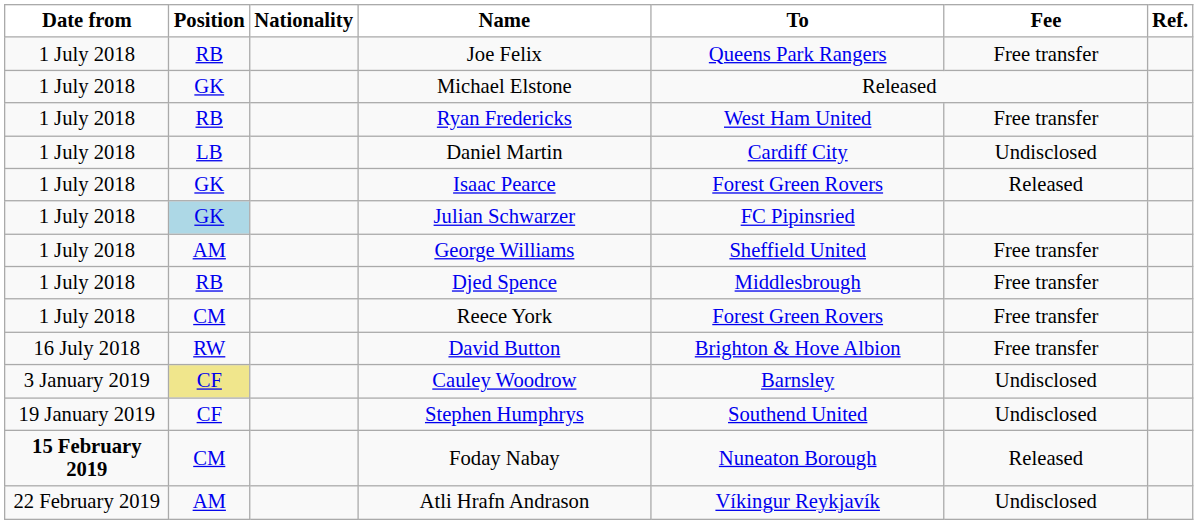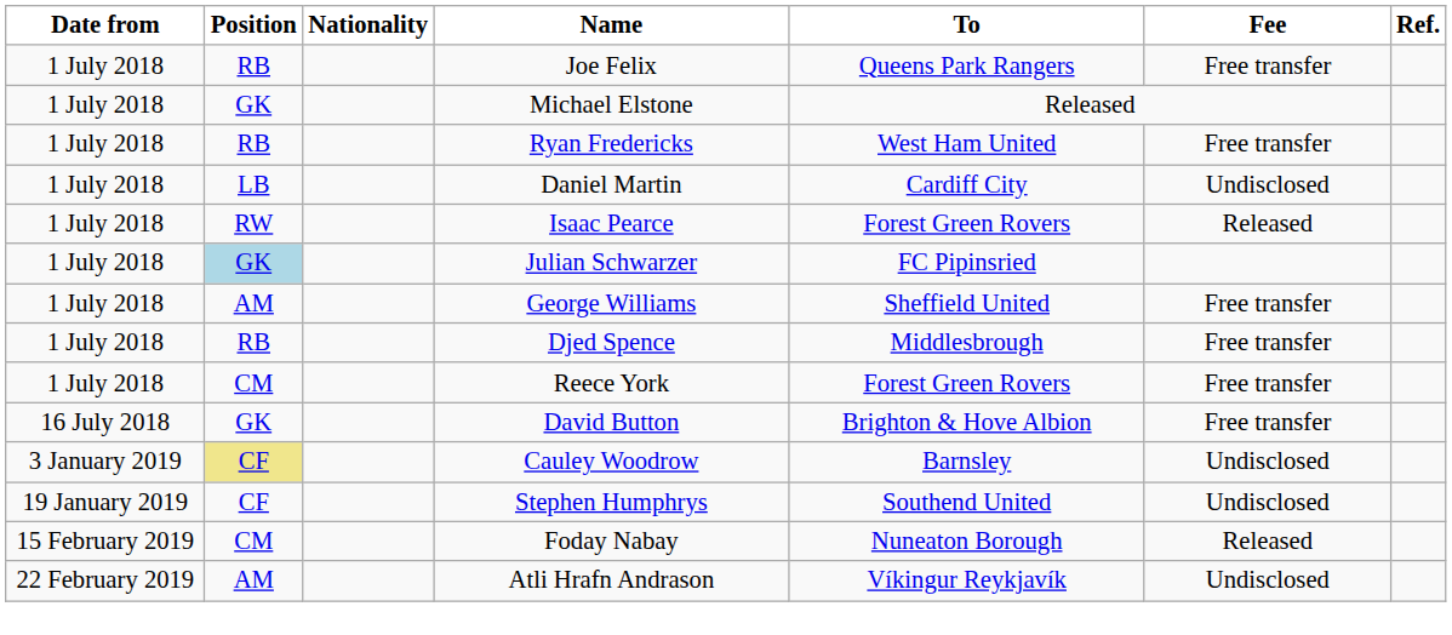 <table class="wikitable"  style="text-align:center; font-size:100%; ">
 <tr>
 <th style="background:white; color:black; width:120px;">Date from</th>
 <th style="background:white; color:black; width:50px;">Position</th>
 <th style="background:white; color:black; width:50px;">Nationality</th>
 <th style="background:white; color:black; width:220px;">Name</th>
 <th style="background:white; color:black; width:220px;">To</th>
 <th style="background:white; color:black; width:150px;">Fee</th>
 <th style="background:white; color:black; width:25px;">Ref.</th>
 </tr>
 <tr>
 <td>1 July 2018</td>
 <td><a href='#'>RB</a></td>
 <td></td>
 <td>Joe Felix</td>
 <td> <a href='#'>Queens Park Rangers</a></td>
 <td>Free transfer</td>
 <td></td>
 </tr>
 <tr>
 <td>1 July 2018</td>
 <td><a href='#'>GK</a></td>
 <td></td>
 <td>Michael Elstone</td>
 <td colspan="2" style="text-align:center;">Released</td>
 <td></td>
 </tr>
 <tr>
 <td>1 July 2018</td>
 <td><a href='#'>RB</a></td>
 <td></td>
 <td><a href='#'>Ryan Fredericks</a></td>
 <td> <a href='#'>West Ham United</a></td>
 <td>Free transfer</td>
 <td></td>
 </tr>
 <tr>
 <td>1 July 2018</td>
 <td><a href='#'>LB</a></td>
 <td></td>
 <td>Daniel Martin</td>
 <td> <a href='#'>Cardiff City</a></td>
 <td>Undisclosed</td>
 <td></td>
 </tr>
 <tr>
 <td>1 July 2018</td>
-<td><a href='#'>GK</a></td>
+<td><a href='#'>RW</a></td>
 <td></td>
 <td><a href='#'>Isaac Pearce</a></td>
 <td> <a href='#'>Forest Green Rovers</a></td>
 <td>Released</td>
 <td></td>
 </tr>
 <tr>
 <td>1 July 2018</td>
 <td style="background: lightblue;"><a href='#'>GK</a></td>
 <td></td>
 <td><a href='#'>Julian Schwarzer</a></td>
 <td> <a href='#'>FC Pipinsried</a></td>
 <td></td>
 <td></td>
 </tr>
 <tr>
 <td>1 July 2018</td>
 <td><a href='#'>AM</a></td>
 <td></td>
 <td><a href='#'>George Williams</a></td>
 <td> <a href='#'>Sheffield United</a></td>
 <td>Free transfer</td>
 <td></td>
 </tr>
 <tr>
 <td>1 July 2018</td>
 <td><a href='#'>RB</a></td>
 <td></td>
 <td><a href='#'>Djed Spence</a></td>
 <td> <a href='#'>Middlesbrough</a></td>
 <td>Free transfer</td>
 <td></td>
 </tr>
 <tr>
 <td>1 July 2018</td>
 <td><a href='#'>CM</a></td>
 <td></td>
 <td>Reece York</td>
 <td> <a href='#'>Forest Green Rovers</a></td>
 <td>Free transfer</td>
 <td></td>
 </tr>
 <tr>
 <td>16 July 2018</td>
-<td><a href='#'>RW</a></td>
+<td><a href='#'>GK</a></td>
 <td></td>
 <td><a href='#'>David Button</a></td>
 <td> <a href='#'>Brighton & Hove Albion</a></td>
 <td>Free transfer</td>
 <td></td>
 </tr>
 <tr>
 <td>3 January 2019</td>
 <td style="background: khaki;"><a href='#'>CF</a></td>
 <td></td>
 <td><a href='#'>Cauley Woodrow</a></td>
 <td> <a href='#'>Barnsley</a></td>
 <td>Undisclosed</td>
 <td></td>
 </tr>
 <tr>
 <td>19 January 2019</td>
 <td><a href='#'>CF</a></td>
 <td></td>
 <td><a href='#'>Stephen Humphrys</a></td>
 <td> <a href='#'>Southend United</a></td>
 <td>Undisclosed</td>
 <td></td>
 </tr>
 <tr>
-<td><strong>15 February 2019</strong></td>
+<td>15 February 2019</td>
 <td><a href='#'>CM</a></td>
 <td></td>
 <td>Foday Nabay</td>
 <td> <a href='#'>Nuneaton Borough</a></td>
 <td>Released</td>
 <td></td>
 </tr>
 <tr>
 <td>22 February 2019</td>
 <td><a href='#'>AM</a></td>
 <td></td>
 <td>Atli Hrafn Andrason</td>
 <td> <a href='#'>Víkingur Reykjavík</a></td>
 <td>Undisclosed</td>
 <td></td>
 </tr>
 </table>
